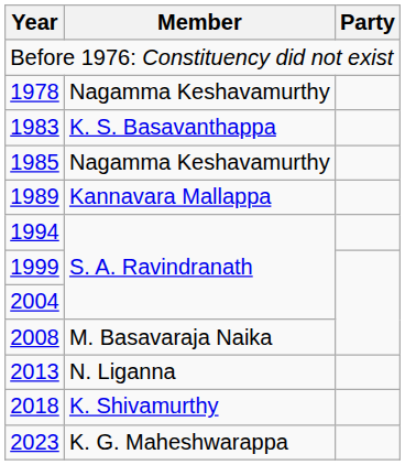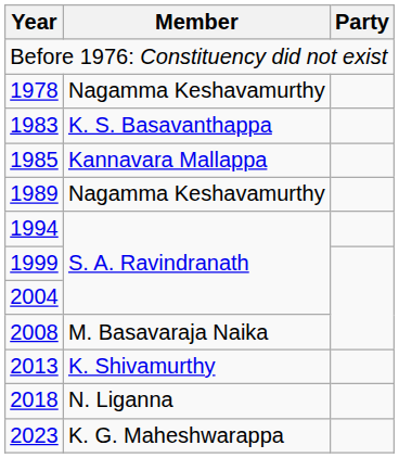 <table class="wikitable">
 <tr>
 <th>Year</th>
 <th>Member</th>
 <th colspan="2">Party</th>
 </tr>
 <tr>
 <td colspan=4>Before 1976: <em>Constituency did not exist</em></td>
 </tr>
 <tr>
 <td><a href='#'>1978</a></td>
 <td>Nagamma Keshavamurthy</td>
 <td></td>
 </tr>
 <tr>
 <td><a href='#'>1983</a></td>
 <td><a href='#'>K. S. Basavanthappa</a></td>
 <td></td>
 </tr>
 <tr>
 <td><a href='#'>1985</a></td>
-<td>Nagamma Keshavamurthy</td>
+<td><a href='#'>Kannavara Mallappa</a></td>
 </tr>
 <tr>
 <td><a href='#'>1989</a></td>
-<td><a href='#'>Kannavara Mallappa</a></td>
+<td>Nagamma Keshavamurthy</td>
 <td></td>
 </tr>
 <tr>
 <td><a href='#'>1994</a></td>
 <td rowspan=3><a href='#'>S. A. Ravindranath</a></td>
 <td></td>
 </tr>
 <tr>
 <td><a href='#'>1999</a></td>
 </tr>
 <tr>
 <td><a href='#'>2004</a></td>
 </tr>
 <tr>
 <td><a href='#'>2008</a></td>
 <td>M. Basavaraja Naika</td>
 </tr>
 <tr>
 <td><a href='#'>2013</a></td>
-<td>N. Liganna</td>
+<td><a href='#'>K. Shivamurthy</a></td>
 <td></td>
 </tr>
 <tr>
 <td><a href='#'>2018</a></td>
-<td><a href='#'>K. Shivamurthy</a></td>
+<td>N. Liganna</td>
 <td></td>
 </tr>
 <tr>
 <td><a href='#'>2023</a></td>
 <td>K. G. Maheshwarappa</td>
 <td></td>
 </tr>
 </table>
